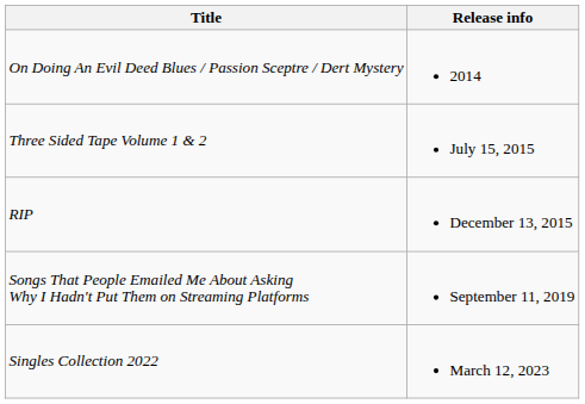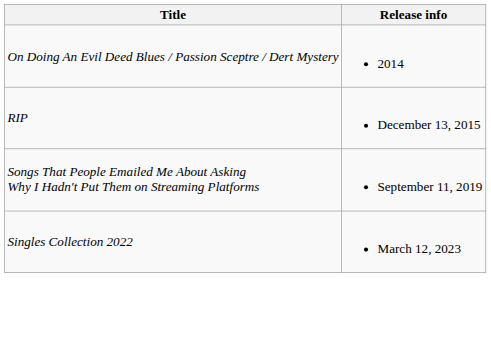 <table class="wikitable">
 <tr>
 <th>Title</th>
 <th>Release info</th>
 </tr>
 <tr>
 <td><em>On Doing An Evil Deed Blues / Passion Sceptre / Dert Mystery</em></td>
 <td><br><ul><li>2014</li></ul></td>
-</tr>
-<tr>
-<td><em>Three Sided Tape Volume 1 & 2</em></td>
-<td><br><ul><li>July 15, 2015</li></ul></td>
 </tr>
 <tr>
 <td><em>RIP</em></td>
 <td><br><ul><li>December 13, 2015</li></ul></td>
 </tr>
 <tr>
 <td><em>Songs That People Emailed Me About Asking<br> Why I Hadn't Put Them on Streaming Platforms</em></td>
 <td><br><ul><li>September 11, 2019</li></ul></td>
 </tr>
 <tr>
 <td><em>Singles Collection 2022</em></td>
 <td><br><ul><li>March 12, 2023</li></ul></td>
 </tr>
 </table>
